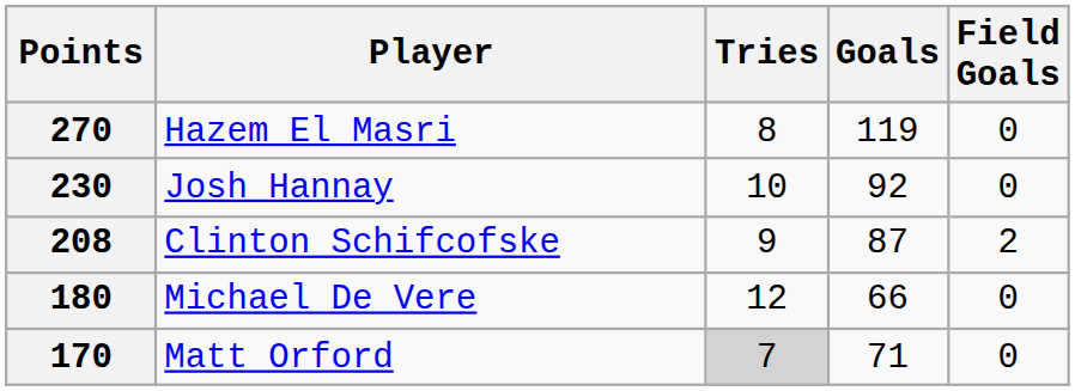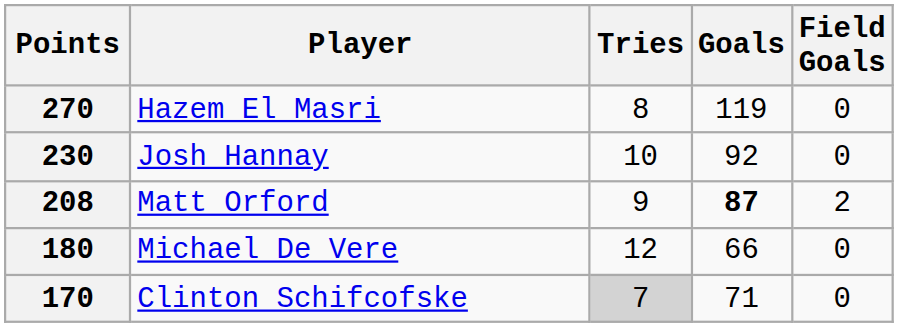 <table class="wikitable" style="text-align:left;">
 <tr>
 <th width=50>Points</th>
 <th width=200>Player</th>
 <th width=30>Tries</th>
 <th width=30>Goals</th>
 <th width=30>Field Goals</th>
 </tr>
 <tr>
 <th>270</th>
 <td> <a href='#'>Hazem El Masri</a></td>
 <td align=center>8</td>
 <td align=center>119</td>
 <td align=center>0</td>
 </tr>
 <tr>
 <th>230</th>
 <td> <a href='#'>Josh Hannay</a></td>
 <td align=center>10</td>
 <td align=center>92</td>
 <td align=center>0</td>
 </tr>
 <tr>
 <th>208</th>
-<td> <a href='#'>Clinton Schifcofske</a></td>
+<td> <a href='#'>Matt Orford</a></td>
 <td align=center>9</td>
-<td align=center>87</td>
+<td align=center><strong>87</strong></td>
 <td align=center>2</td>
 </tr>
 <tr>
 <th>180</th>
 <td> <a href='#'>Michael De Vere</a></td>
 <td align=center>12</td>
 <td align=center>66</td>
 <td align=center>0</td>
 </tr>
 <tr>
 <th>170</th>
-<td> <a href='#'>Matt Orford</a></td>
+<td> <a href='#'>Clinton Schifcofske</a></td>
 <td align=center style="background: lightgrey;">7</td>
 <td align=center>71</td>
 <td align=center>0</td>
 </tr>
 </table>
